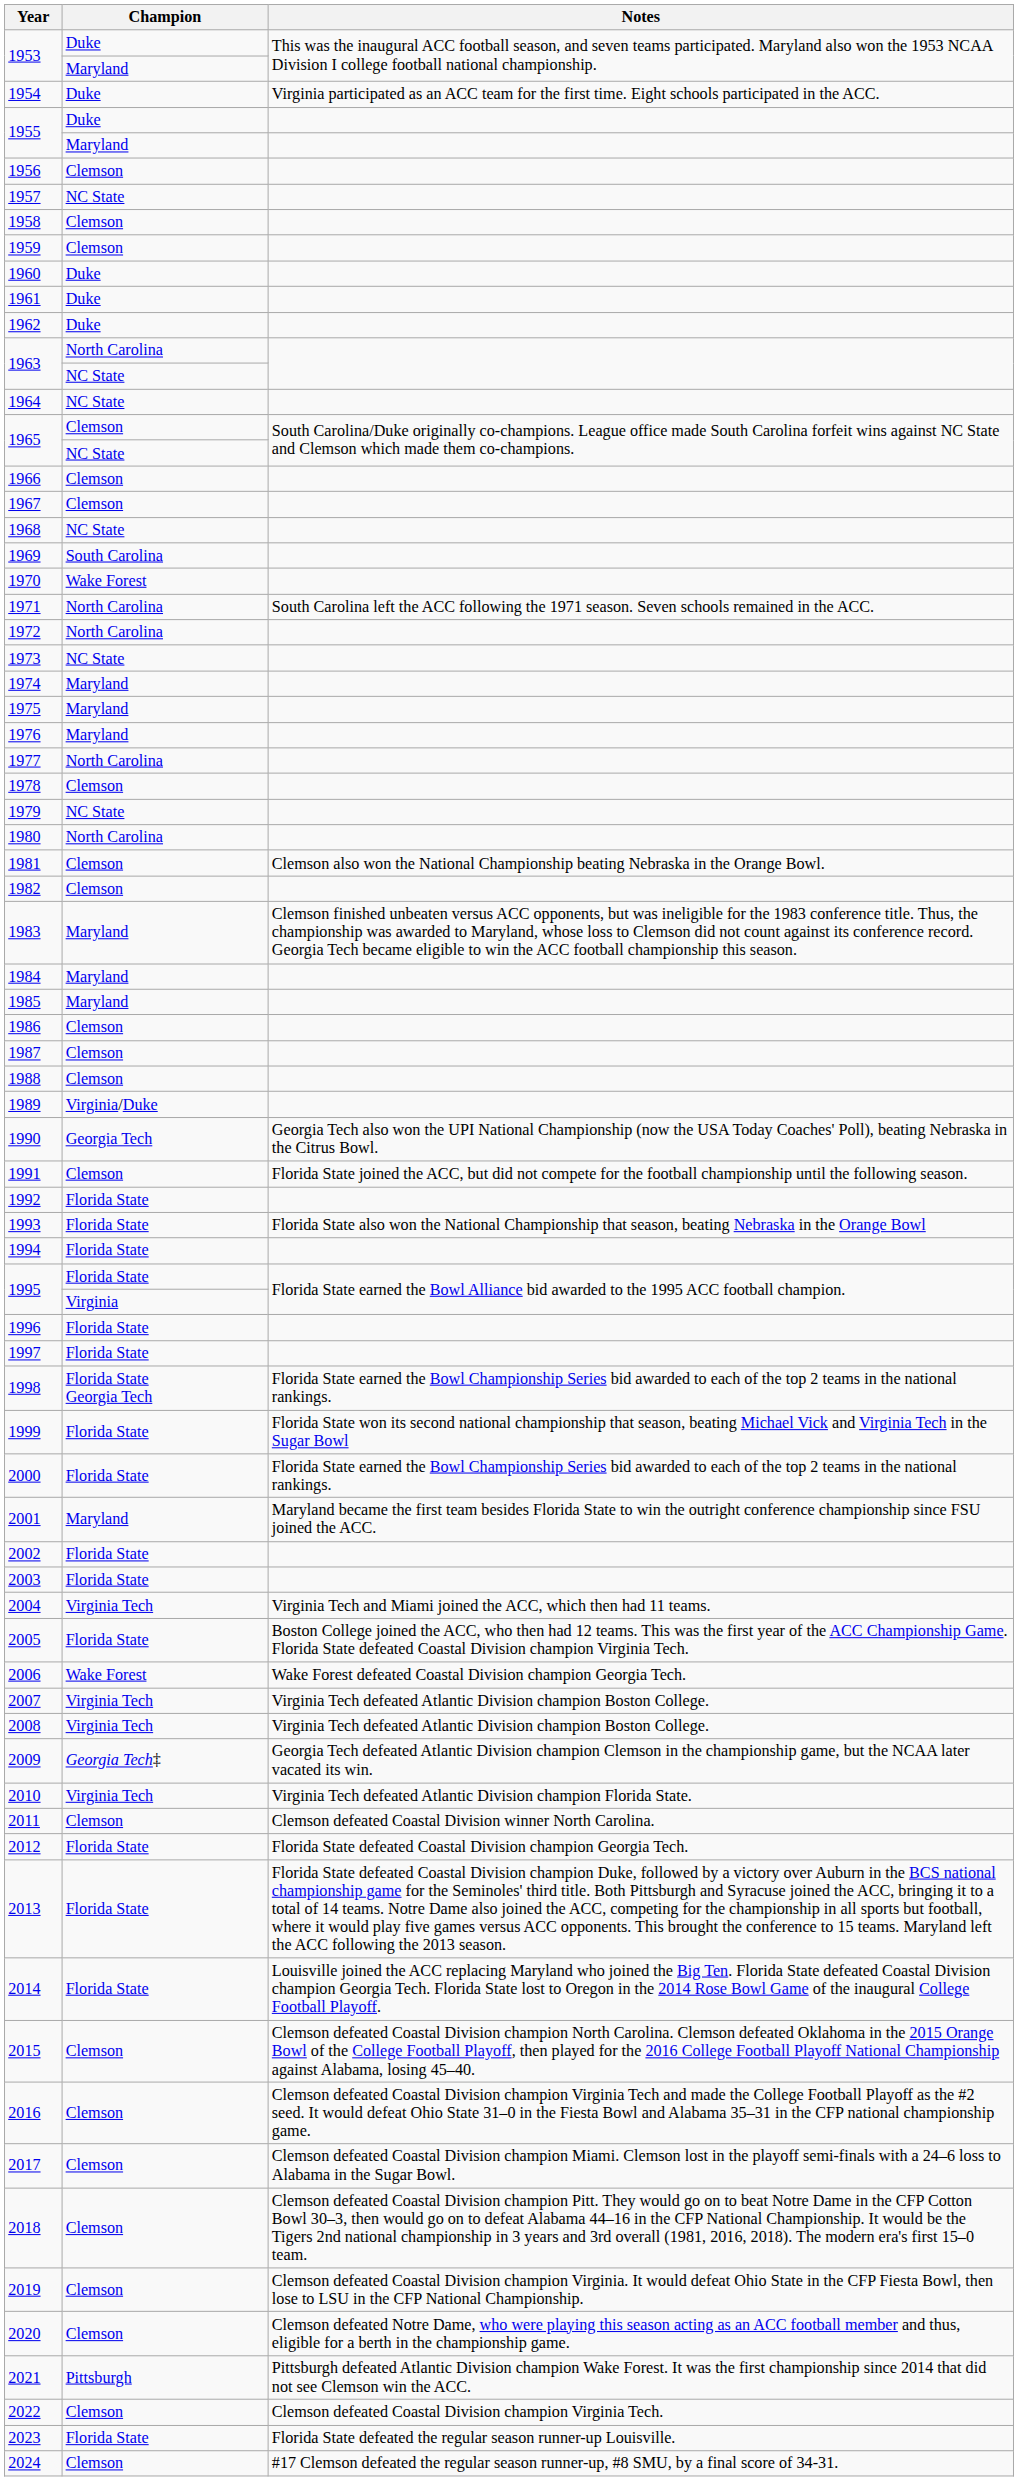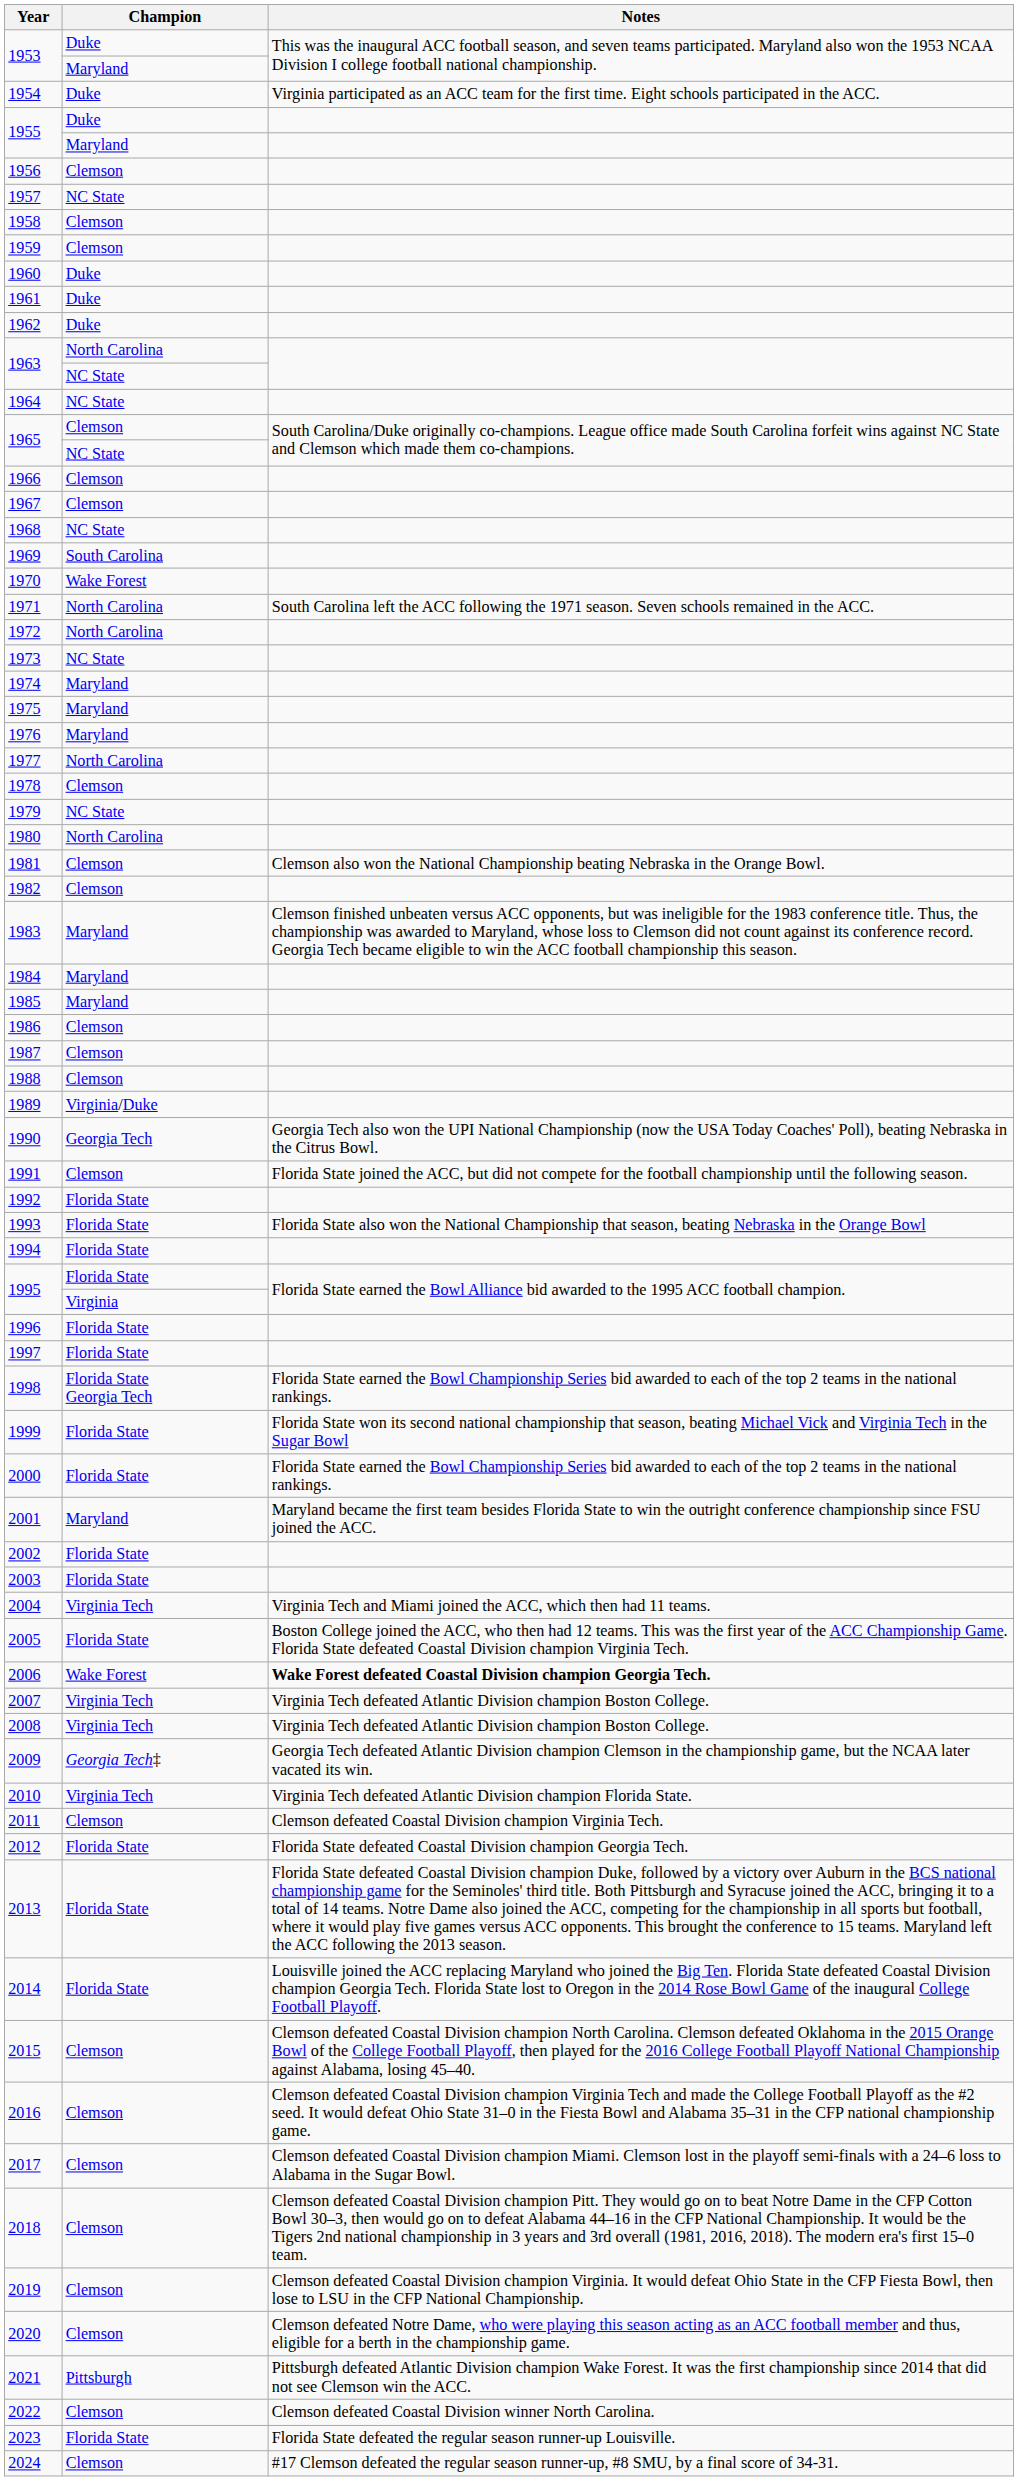 <table class="wikitable sortable" width=1000px>
 <tr>
 <th width=50px>Year</th>
 <th width=200px>Champion</th>
 <th width=750px>Notes</th>
 </tr>
 <tr>
 <td rowspan="2"><a href='#'>1953</a></td>
 <td><a href='#'>Duke</a></td>
 <td rowspan=2>This was the inaugural ACC football season, and seven teams participated. Maryland also won the 1953 NCAA Division I college football national championship.</td>
 </tr>
 <tr>
 <td><a href='#'>Maryland</a></td>
 </tr>
 <tr>
 <td><a href='#'>1954</a></td>
 <td><a href='#'>Duke</a></td>
 <td>Virginia participated as an ACC team for the first time. Eight schools participated in the ACC.</td>
 </tr>
 <tr>
 <td rowspan=2><a href='#'>1955</a></td>
 <td><a href='#'>Duke</a></td>
 <td></td>
 </tr>
 <tr>
 <td><a href='#'>Maryland</a></td>
 <td></td>
 </tr>
 <tr>
 <td><a href='#'>1956</a></td>
 <td><a href='#'>Clemson</a></td>
 <td></td>
 </tr>
 <tr>
 <td><a href='#'>1957</a></td>
 <td><a href='#'>NC State</a></td>
 <td></td>
 </tr>
 <tr>
 <td><a href='#'>1958</a></td>
 <td><a href='#'>Clemson</a></td>
 <td></td>
 </tr>
 <tr>
 <td><a href='#'>1959</a></td>
 <td><a href='#'>Clemson</a></td>
 <td></td>
 </tr>
 <tr>
 <td><a href='#'>1960</a></td>
 <td><a href='#'>Duke</a></td>
 <td></td>
 </tr>
 <tr>
 <td><a href='#'>1961</a></td>
 <td><a href='#'>Duke</a></td>
 <td></td>
 </tr>
 <tr>
 <td><a href='#'>1962</a></td>
 <td><a href='#'>Duke</a></td>
 <td></td>
 </tr>
 <tr>
 <td rowspan=2><a href='#'>1963</a></td>
 <td><a href='#'>North Carolina</a></td>
 <td rowspan=2></td>
 </tr>
 <tr>
 <td><a href='#'>NC State</a></td>
 </tr>
 <tr>
 <td><a href='#'>1964</a></td>
 <td><a href='#'>NC State</a></td>
 <td></td>
 </tr>
 <tr>
 <td rowspan=2><a href='#'>1965</a></td>
 <td><a href='#'>Clemson</a></td>
 <td rowspan=2>South Carolina/Duke originally co-champions. League office made South Carolina forfeit wins against NC State and Clemson which made them co-champions.</td>
 </tr>
 <tr>
 <td><a href='#'>NC State</a></td>
 </tr>
 <tr>
 <td><a href='#'>1966</a></td>
 <td><a href='#'>Clemson</a></td>
 <td></td>
 </tr>
 <tr>
 <td><a href='#'>1967</a></td>
 <td><a href='#'>Clemson</a></td>
 <td></td>
 </tr>
 <tr>
 <td><a href='#'>1968</a></td>
 <td><a href='#'>NC State</a></td>
 <td></td>
 </tr>
 <tr>
 <td><a href='#'>1969</a></td>
 <td><a href='#'>South Carolina</a></td>
 <td></td>
 </tr>
 <tr>
 <td><a href='#'>1970</a></td>
 <td><a href='#'>Wake Forest</a></td>
 <td></td>
 </tr>
 <tr>
 <td><a href='#'>1971</a></td>
 <td><a href='#'>North Carolina</a></td>
 <td>South Carolina left the ACC following the 1971 season. Seven schools remained in the ACC.</td>
 </tr>
 <tr>
 <td><a href='#'>1972</a></td>
 <td><a href='#'>North Carolina</a></td>
 <td></td>
 </tr>
 <tr>
 <td><a href='#'>1973</a></td>
 <td><a href='#'>NC State</a></td>
 <td></td>
 </tr>
 <tr>
 <td><a href='#'>1974</a></td>
 <td><a href='#'>Maryland</a></td>
 <td></td>
 </tr>
 <tr>
 <td><a href='#'>1975</a></td>
 <td><a href='#'>Maryland</a></td>
 <td></td>
 </tr>
 <tr>
 <td><a href='#'>1976</a></td>
 <td><a href='#'>Maryland</a></td>
 <td></td>
 </tr>
 <tr>
 <td><a href='#'>1977</a></td>
 <td><a href='#'>North Carolina</a></td>
 <td></td>
 </tr>
 <tr>
 <td><a href='#'>1978</a></td>
 <td><a href='#'>Clemson</a></td>
 <td></td>
 </tr>
 <tr>
 <td><a href='#'>1979</a></td>
 <td><a href='#'>NC State</a></td>
 <td></td>
 </tr>
 <tr>
 <td><a href='#'>1980</a></td>
 <td><a href='#'>North Carolina</a></td>
 <td></td>
 </tr>
 <tr>
 <td><a href='#'>1981</a></td>
 <td><a href='#'>Clemson</a></td>
 <td>Clemson also won the National Championship beating Nebraska in the Orange Bowl.</td>
 </tr>
 <tr>
 <td><a href='#'>1982</a></td>
 <td><a href='#'>Clemson</a></td>
 <td></td>
 </tr>
 <tr>
 <td><a href='#'>1983</a></td>
 <td><a href='#'>Maryland</a></td>
 <td>Clemson finished unbeaten versus ACC opponents, but was ineligible for the 1983 conference title. Thus, the championship was awarded to Maryland, whose loss to Clemson did not count against its conference record. Georgia Tech became eligible to win the ACC football championship this season.</td>
 </tr>
 <tr>
 <td><a href='#'>1984</a></td>
 <td><a href='#'>Maryland</a></td>
 <td></td>
 </tr>
 <tr>
 <td><a href='#'>1985</a></td>
 <td><a href='#'>Maryland</a></td>
 <td></td>
 </tr>
 <tr>
 <td><a href='#'>1986</a></td>
 <td><a href='#'>Clemson</a></td>
 <td></td>
 </tr>
 <tr>
 <td><a href='#'>1987</a></td>
 <td><a href='#'>Clemson</a></td>
 <td></td>
 </tr>
 <tr>
 <td><a href='#'>1988</a></td>
 <td><a href='#'>Clemson</a></td>
 <td></td>
 </tr>
 <tr>
 <td><a href='#'>1989</a></td>
 <td><a href='#'>Virginia</a>/<a href='#'>Duke</a></td>
 <td></td>
 </tr>
 <tr>
 <td><a href='#'>1990</a></td>
 <td><a href='#'>Georgia Tech</a></td>
 <td>Georgia Tech also won the UPI National Championship (now the USA Today Coaches' Poll), beating Nebraska in the Citrus Bowl.</td>
 </tr>
 <tr>
 <td><a href='#'>1991</a></td>
 <td><a href='#'>Clemson</a></td>
 <td>Florida State joined the ACC, but did not compete for the football championship until the following season.</td>
 </tr>
 <tr>
 <td><a href='#'>1992</a></td>
 <td><a href='#'>Florida State</a></td>
 <td></td>
 </tr>
 <tr>
 <td><a href='#'>1993</a></td>
 <td><a href='#'>Florida State</a></td>
 <td>Florida State also won the National Championship that season, beating <a href='#'>Nebraska</a> in the <a href='#'>Orange Bowl</a></td>
 </tr>
 <tr>
 <td><a href='#'>1994</a></td>
 <td><a href='#'>Florida State</a></td>
 <td></td>
 </tr>
 <tr>
 <td rowspan=2><a href='#'>1995</a></td>
 <td><a href='#'>Florida State</a></td>
 <td rowspan=2>Florida State earned the <a href='#'>Bowl Alliance</a> bid awarded to the 1995 ACC football champion.</td>
 </tr>
 <tr>
 <td><a href='#'>Virginia</a></td>
 </tr>
 <tr>
 <td><a href='#'>1996</a></td>
 <td><a href='#'>Florida State</a></td>
 <td></td>
 </tr>
 <tr>
 <td><a href='#'>1997</a></td>
 <td><a href='#'>Florida State</a></td>
 <td></td>
 </tr>
 <tr>
 <td><a href='#'>1998</a></td>
 <td><a href='#'>Florida State</a><br><a href='#'>Georgia Tech</a></td>
 <td>Florida State earned the <a href='#'>Bowl Championship Series</a> bid awarded to each of the top 2 teams in the national rankings.</td>
 </tr>
 <tr>
 <td><a href='#'>1999</a></td>
 <td><a href='#'>Florida State</a></td>
 <td>Florida State won its second national championship that season, beating <a href='#'>Michael Vick</a> and <a href='#'>Virginia Tech</a> in the <a href='#'>Sugar Bowl</a></td>
 </tr>
 <tr>
 <td><a href='#'>2000</a></td>
 <td><a href='#'>Florida State</a></td>
 <td>Florida State earned the <a href='#'>Bowl Championship Series</a> bid awarded to each of the top 2 teams in the national rankings.</td>
 </tr>
 <tr>
 <td><a href='#'>2001</a></td>
 <td><a href='#'>Maryland</a></td>
 <td>Maryland became the first team besides Florida State to win the outright conference championship since FSU joined the ACC.</td>
 </tr>
 <tr>
 <td><a href='#'>2002</a></td>
 <td><a href='#'>Florida State</a></td>
 <td></td>
 </tr>
 <tr>
 <td><a href='#'>2003</a></td>
 <td><a href='#'>Florida State</a></td>
 <td></td>
 </tr>
 <tr>
 <td><a href='#'>2004</a></td>
 <td><a href='#'>Virginia Tech</a></td>
 <td>Virginia Tech and Miami joined the ACC, which then had 11 teams.</td>
 </tr>
 <tr>
 <td><a href='#'>2005</a></td>
 <td><a href='#'>Florida State</a></td>
 <td>Boston College joined the ACC, who then had 12 teams. This was the first year of the <a href='#'>ACC Championship Game</a>. Florida State defeated Coastal Division champion Virginia Tech.</td>
 </tr>
 <tr>
 <td><a href='#'>2006</a></td>
 <td><a href='#'>Wake Forest</a></td>
-<td>Wake Forest defeated Coastal Division champion Georgia Tech.</td>
+<td><strong>Wake Forest defeated Coastal Division champion Georgia Tech.</strong></td>
 </tr>
 <tr>
 <td><a href='#'>2007</a></td>
 <td><a href='#'>Virginia Tech</a></td>
 <td>Virginia Tech defeated Atlantic Division champion Boston College.</td>
 </tr>
 <tr>
 <td><a href='#'>2008</a></td>
 <td><a href='#'>Virginia Tech</a></td>
 <td>Virginia Tech defeated Atlantic Division champion Boston College.</td>
 </tr>
 <tr>
 <td><a href='#'>2009</a></td>
 <td><em><a href='#'>Georgia Tech</a></em>‡</td>
 <td>Georgia Tech defeated Atlantic Division champion Clemson in the championship game, but the NCAA later vacated its win.</td>
 </tr>
 <tr>
 <td><a href='#'>2010</a></td>
 <td><a href='#'>Virginia Tech</a></td>
 <td>Virginia Tech defeated Atlantic Division champion Florida State.</td>
 </tr>
 <tr>
 <td><a href='#'>2011</a></td>
 <td><a href='#'>Clemson</a></td>
-<td>Clemson defeated Coastal Division winner North Carolina.</td>
+<td>Clemson defeated Coastal Division champion Virginia Tech.</td>
 </tr>
 <tr>
 <td><a href='#'>2012</a></td>
 <td><a href='#'>Florida State</a></td>
 <td>Florida State defeated Coastal Division champion Georgia Tech.</td>
 </tr>
 <tr>
 <td><a href='#'>2013</a></td>
 <td><a href='#'>Florida State</a></td>
 <td>Florida State defeated Coastal Division champion Duke, followed by a victory over Auburn in the <a href='#'>BCS national championship game</a> for the Seminoles' third title. Both Pittsburgh and Syracuse joined the ACC, bringing it to a total of 14 teams. Notre Dame also joined the ACC, competing for the championship in all sports but football, where it would play five games versus ACC opponents. This brought the conference to 15 teams. Maryland left the ACC following the 2013 season.</td>
 </tr>
 <tr>
 <td><a href='#'>2014</a></td>
 <td><a href='#'>Florida State</a></td>
 <td>Louisville joined the ACC replacing Maryland who joined the <a href='#'>Big Ten</a>. Florida State defeated Coastal Division champion Georgia Tech. Florida State lost to Oregon in the <a href='#'>2014 Rose Bowl Game</a> of the inaugural <a href='#'>College Football Playoff</a>.</td>
 </tr>
 <tr>
 <td><a href='#'>2015</a></td>
 <td><a href='#'>Clemson</a></td>
 <td>Clemson defeated Coastal Division champion North Carolina. Clemson defeated Oklahoma in the <a href='#'>2015 Orange Bowl</a> of the <a href='#'>College Football Playoff</a>, then played for the <a href='#'>2016 College Football Playoff National Championship</a> against Alabama, losing 45–40.</td>
 </tr>
 <tr>
 <td><a href='#'>2016</a></td>
 <td><a href='#'>Clemson</a></td>
 <td>Clemson defeated Coastal Division champion Virginia Tech and made the College Football Playoff as the #2 seed. It would defeat Ohio State 31–0 in the Fiesta Bowl and Alabama 35–31 in the CFP national championship game.</td>
 </tr>
 <tr>
 <td><a href='#'>2017</a></td>
 <td><a href='#'>Clemson</a></td>
 <td>Clemson defeated Coastal Division champion Miami. Clemson lost in the playoff semi-finals with a 24–6 loss to Alabama in the Sugar Bowl.</td>
 </tr>
 <tr>
 <td><a href='#'>2018</a></td>
 <td><a href='#'>Clemson</a></td>
 <td>Clemson defeated Coastal Division champion Pitt. They would go on to beat Notre Dame in the CFP Cotton Bowl 30–3, then would go on to defeat Alabama 44–16 in the CFP National Championship. It would be the Tigers 2nd national championship in 3 years and 3rd overall (1981, 2016, 2018). The modern era's first 15–0 team.</td>
 </tr>
 <tr>
 <td><a href='#'>2019</a></td>
 <td><a href='#'>Clemson</a></td>
 <td>Clemson defeated Coastal Division champion Virginia. It would defeat Ohio State in the CFP Fiesta Bowl, then lose to LSU in the CFP National Championship.</td>
 </tr>
 <tr>
 <td><a href='#'>2020</a></td>
 <td><a href='#'>Clemson</a></td>
 <td>Clemson defeated Notre Dame, <a href='#'>who were playing this season acting as an ACC football member</a> and thus, eligible for a berth in the championship game.</td>
 </tr>
 <tr>
 <td><a href='#'>2021</a></td>
 <td><a href='#'>Pittsburgh</a></td>
 <td>Pittsburgh defeated Atlantic Division champion Wake Forest. It was the first championship since 2014 that did not see Clemson win the ACC.</td>
 </tr>
 <tr>
 <td><a href='#'>2022</a></td>
 <td><a href='#'>Clemson</a></td>
-<td>Clemson defeated Coastal Division champion Virginia Tech.</td>
+<td>Clemson defeated Coastal Division winner North Carolina.</td>
 </tr>
 <tr>
 <td><a href='#'>2023</a></td>
 <td><a href='#'>Florida State</a></td>
 <td>Florida State defeated the regular season runner-up Louisville.</td>
 </tr>
 <tr>
 <td><a href='#'>2024</a></td>
 <td><a href='#'>Clemson</a></td>
 <td>#17 Clemson defeated the regular season runner-up, #8 SMU, by a final score of 34-31.</td>
 </tr>
 </table>
